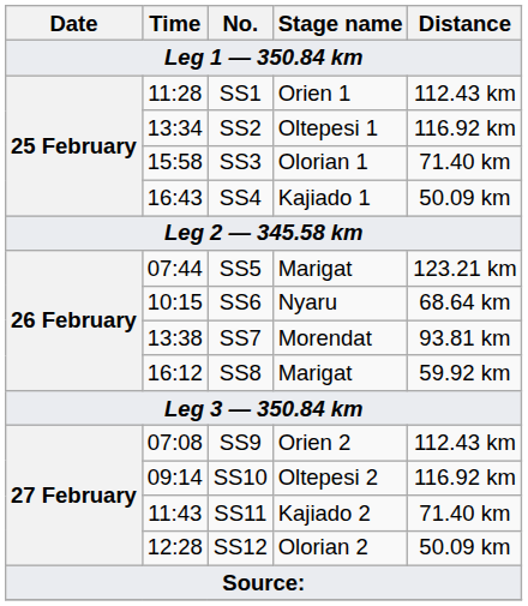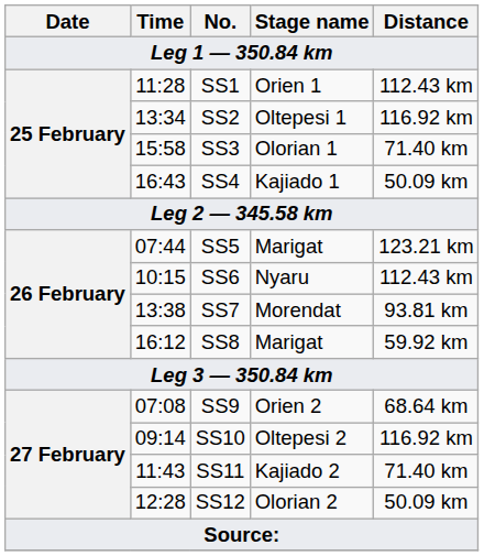 <table class="wikitable" style="font-size: 85%;">
 <tr>
 <th>Date</th>
 <th>Time</th>
 <th>No.</th>
 <th>Stage name</th>
 <th>Distance</th>
 </tr>
 <tr>
 <td style="background-color:#EAECF0; text-align:center" colspan="5"><strong><em>Leg 1 — 350.84 km</em></strong></td>
 </tr>
 <tr>
 <th rowspan="4">25 February</th>
 <td align="center">11:28</td>
 <td align="center">SS1</td>
 <td>Orien 1</td>
 <td align="center">112.43 km</td>
 </tr>
 <tr>
 <td align="center">13:34</td>
 <td align="center">SS2</td>
 <td>Oltepesi 1</td>
 <td align="center">116.92 km</td>
 </tr>
 <tr>
 <td align="center">15:58</td>
 <td align="center">SS3</td>
 <td>Olorian 1</td>
 <td align="center">71.40 km</td>
 </tr>
 <tr>
 <td align="center">16:43</td>
 <td align="center">SS4</td>
 <td>Kajiado 1</td>
 <td align="center">50.09 km</td>
 </tr>
 <tr>
 <td style="background-color:#EAECF0; text-align:center" colspan="5"><strong><em>Leg 2 — 345.58 km</em></strong></td>
 </tr>
 <tr>
 <th rowspan="4">26 February</th>
 <td align="center">07:44</td>
 <td align="center">SS5</td>
 <td>Marigat</td>
 <td align="center">123.21 km</td>
 </tr>
 <tr>
 <td align="center">10:15</td>
 <td align="center">SS6</td>
 <td>Nyaru</td>
-<td align="center">68.64 km</td>
+<td align="center">112.43 km</td>
 </tr>
 <tr>
 <td align="center">13:38</td>
 <td align="center">SS7</td>
 <td>Morendat</td>
 <td align="center">93.81 km</td>
 </tr>
 <tr>
 <td align="center">16:12</td>
 <td align="center">SS8</td>
 <td>Marigat</td>
 <td align="center">59.92 km</td>
 </tr>
 <tr>
 <td style="background-color:#EAECF0; text-align:center" colspan="5"><strong><em>Leg 3 — 350.84 km</em></strong></td>
 </tr>
 <tr>
 <th rowspan="4">27 February</th>
 <td align="center">07:08</td>
 <td align="center">SS9</td>
 <td>Orien 2</td>
-<td align="center">112.43 km</td>
+<td align="center">68.64 km</td>
 </tr>
 <tr>
 <td align="center">09:14</td>
 <td align="center">SS10</td>
 <td>Oltepesi 2</td>
 <td align="center">116.92 km</td>
 </tr>
 <tr>
 <td align="center">11:43</td>
 <td align="center">SS11</td>
 <td>Kajiado 2</td>
 <td align="center">71.40 km</td>
 </tr>
 <tr>
 <td align="center">12:28</td>
 <td align="center">SS12</td>
 <td>Olorian 2</td>
 <td align="center">50.09 km</td>
 </tr>
 <tr>
 <td style="background-color:#EAECF0; text-align:center" colspan="5"><strong>Source:</strong></td>
 </tr>
 <tr>
 </tr>
 </table>
